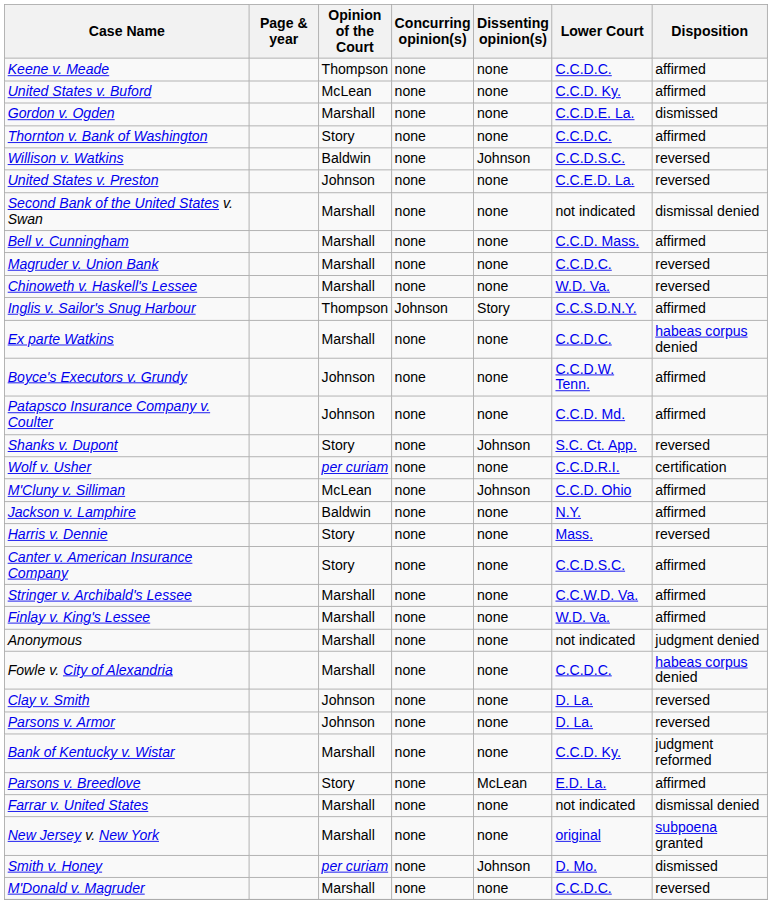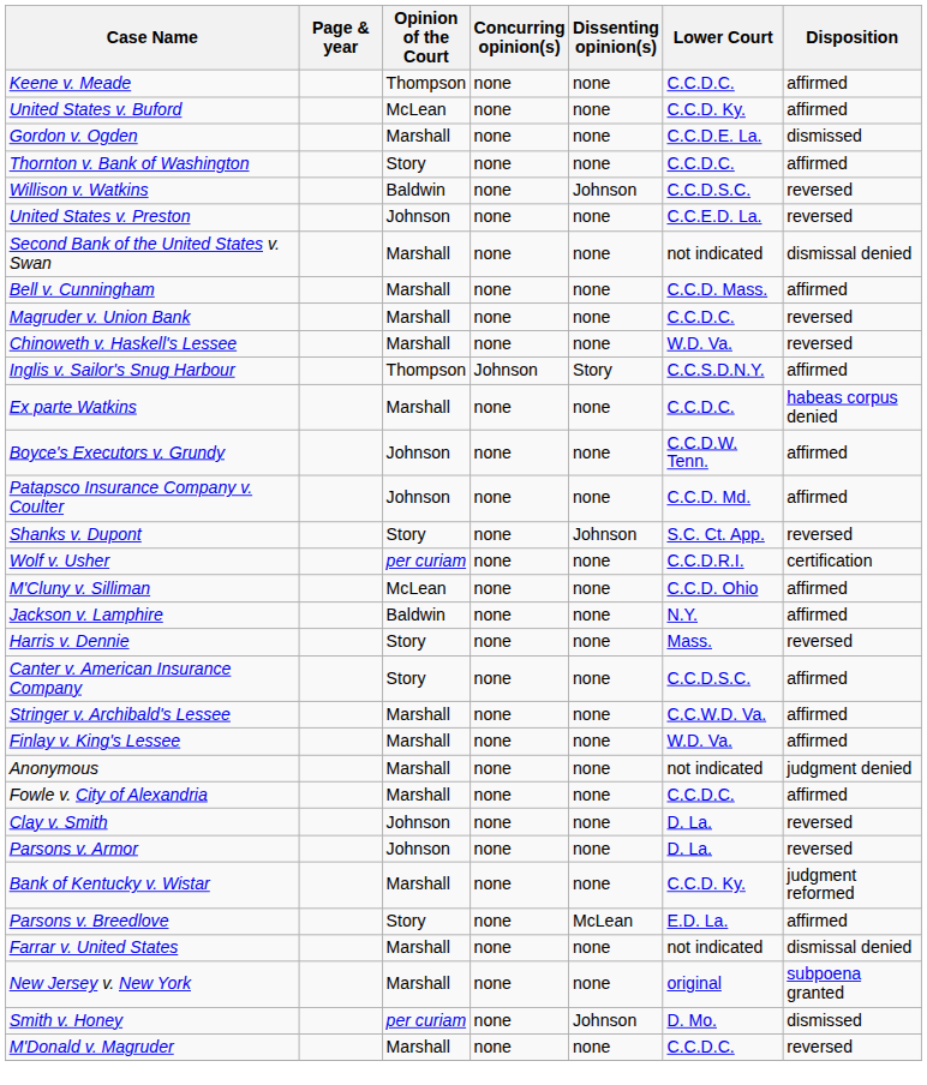 <table class="wikitable sortable">
 <tr>
 <th scope="col" style="width: 400px;">Case Name</th>
 <th scope="col" style="width: 95px;">Page & year</th>
 <th scope="col" style="width: 10px;">Opinion of the Court</th>
 <th scope="col" style="width: 10px;">Concurring opinion(s)</th>
 <th scope="col" style="width: 10px;">Dissenting opinion(s)</th>
 <th scope="col" style="width: 116px;">Lower Court</th>
 <th scope="col" style="width: 150px;">Disposition</th>
 </tr>
 <tr>
 <td><em><a href='#'>Keene v. Meade</a></em></td>
 <td align="right"></td>
 <td>Thompson</td>
 <td>none</td>
 <td>none</td>
 <td><a href='#'>C.C.D.C.</a></td>
 <td>affirmed</td>
 </tr>
 <tr>
 <td><em><a href='#'>United States v. Buford</a></em></td>
 <td align="right"></td>
 <td>McLean</td>
 <td>none</td>
 <td>none</td>
 <td><a href='#'>C.C.D. Ky.</a></td>
 <td>affirmed</td>
 </tr>
 <tr>
 <td><em><a href='#'>Gordon v. Ogden</a></em></td>
 <td align="right"></td>
 <td>Marshall</td>
 <td>none</td>
 <td>none</td>
 <td><a href='#'>C.C.D.E. La.</a></td>
 <td>dismissed</td>
 </tr>
 <tr>
 <td><em><a href='#'>Thornton v. Bank of Washington</a></em></td>
 <td align="right"></td>
 <td>Story</td>
 <td>none</td>
 <td>none</td>
 <td><a href='#'>C.C.D.C.</a></td>
 <td>affirmed</td>
 </tr>
 <tr>
 <td><em><a href='#'>Willison v. Watkins</a></em></td>
 <td align="right"></td>
 <td>Baldwin</td>
 <td>none</td>
 <td>Johnson</td>
 <td><a href='#'>C.C.D.S.C.</a></td>
 <td>reversed</td>
 </tr>
 <tr>
 <td><em><a href='#'>United States v. Preston</a></em></td>
 <td align="right"></td>
 <td>Johnson</td>
 <td>none</td>
 <td>none</td>
 <td><a href='#'>C.C.E.D. La.</a></td>
 <td>reversed</td>
 </tr>
 <tr>
 <td><em><a href='#'>Second Bank of the United States</a> v. Swan</em></td>
 <td align="right"></td>
 <td>Marshall</td>
 <td>none</td>
 <td>none</td>
 <td>not indicated</td>
 <td>dismissal denied</td>
 </tr>
 <tr>
 <td><em><a href='#'>Bell v. Cunningham</a></em></td>
 <td align="right"></td>
 <td>Marshall</td>
 <td>none</td>
 <td>none</td>
 <td><a href='#'>C.C.D. Mass.</a></td>
 <td>affirmed</td>
 </tr>
 <tr>
 <td><em><a href='#'>Magruder v. Union Bank</a></em></td>
 <td align="right"></td>
 <td>Marshall</td>
 <td>none</td>
 <td>none</td>
 <td><a href='#'>C.C.D.C.</a></td>
 <td>reversed</td>
 </tr>
 <tr>
 <td><em><a href='#'>Chinoweth v. Haskell's Lessee</a></em></td>
 <td align="right"></td>
 <td>Marshall</td>
 <td>none</td>
 <td>none</td>
 <td><a href='#'>W.D. Va.</a></td>
 <td>reversed</td>
 </tr>
 <tr>
 <td><em><a href='#'>Inglis v. Sailor's Snug Harbour</a></em></td>
 <td align="right"></td>
 <td>Thompson</td>
 <td>Johnson</td>
 <td>Story</td>
 <td><a href='#'>C.C.S.D.N.Y.</a></td>
 <td>affirmed</td>
 </tr>
 <tr>
 <td><em><a href='#'>Ex parte Watkins</a></em></td>
 <td align="right"></td>
 <td>Marshall</td>
 <td>none</td>
 <td>none</td>
 <td><a href='#'>C.C.D.C.</a></td>
 <td><a href='#'>habeas corpus</a> denied</td>
 </tr>
 <tr>
 <td><em><a href='#'>Boyce's Executors v. Grundy</a></em></td>
 <td align="right"></td>
 <td>Johnson</td>
 <td>none</td>
 <td>none</td>
 <td><a href='#'>C.C.D.W. Tenn.</a></td>
 <td>affirmed</td>
 </tr>
 <tr>
 <td><em><a href='#'>Patapsco Insurance Company v. Coulter</a></em></td>
 <td align="right"></td>
 <td>Johnson</td>
 <td>none</td>
 <td>none</td>
 <td><a href='#'>C.C.D. Md.</a></td>
 <td>affirmed</td>
 </tr>
 <tr>
 <td><em><a href='#'>Shanks v. Dupont</a></em></td>
 <td align="right"></td>
 <td>Story</td>
 <td>none</td>
 <td>Johnson</td>
 <td><a href='#'>S.C. Ct. App.</a></td>
 <td>reversed</td>
 </tr>
 <tr>
 <td><em><a href='#'>Wolf v. Usher</a></em></td>
 <td align="right"></td>
 <td><em><a href='#'>per curiam</a></em></td>
 <td>none</td>
 <td>none</td>
 <td><a href='#'>C.C.D.R.I.</a></td>
 <td>certification</td>
 </tr>
 <tr>
 <td><em><a href='#'>M'Cluny v. Silliman</a></em></td>
 <td align="right"></td>
 <td>McLean</td>
 <td>none</td>
-<td>Johnson</td>
+<td>none</td>
 <td><a href='#'>C.C.D. Ohio</a></td>
 <td>affirmed</td>
 </tr>
 <tr>
 <td><em><a href='#'>Jackson v. Lamphire</a></em></td>
 <td align="right"></td>
 <td>Baldwin</td>
 <td>none</td>
 <td>none</td>
 <td><a href='#'>N.Y.</a></td>
 <td>affirmed</td>
 </tr>
 <tr>
 <td><em><a href='#'>Harris v. Dennie</a></em></td>
 <td align="right"></td>
 <td>Story</td>
 <td>none</td>
 <td>none</td>
 <td><a href='#'>Mass.</a></td>
 <td>reversed</td>
 </tr>
 <tr>
 <td><em><a href='#'>Canter v. American Insurance Company</a></em></td>
 <td align="right"></td>
 <td>Story</td>
 <td>none</td>
 <td>none</td>
 <td><a href='#'>C.C.D.S.C.</a></td>
 <td>affirmed</td>
 </tr>
 <tr>
 <td><em><a href='#'>Stringer v. Archibald's Lessee</a></em></td>
 <td align="right"></td>
 <td>Marshall</td>
 <td>none</td>
 <td>none</td>
 <td><a href='#'>C.C.W.D. Va.</a></td>
 <td>affirmed</td>
 </tr>
 <tr>
 <td><em><a href='#'>Finlay v. King's Lessee</a></em></td>
 <td align="right"></td>
 <td>Marshall</td>
 <td>none</td>
 <td>none</td>
 <td><a href='#'>W.D. Va.</a></td>
 <td>affirmed</td>
 </tr>
 <tr>
 <td><em>Anonymous</em></td>
 <td align="right"></td>
 <td>Marshall</td>
 <td>none</td>
 <td>none</td>
 <td>not indicated</td>
 <td>judgment denied</td>
 </tr>
 <tr>
 <td><em>Fowle v. <a href='#'>City of Alexandria</a></em></td>
 <td align="right"></td>
 <td>Marshall</td>
 <td>none</td>
 <td>none</td>
 <td><a href='#'>C.C.D.C.</a></td>
-<td><a href='#'>habeas corpus</a> denied</td>
+<td>affirmed</td>
 </tr>
 <tr>
 <td><em><a href='#'>Clay v. Smith</a></em></td>
 <td align="right"></td>
 <td>Johnson</td>
 <td>none</td>
 <td>none</td>
 <td><a href='#'>D. La.</a></td>
 <td>reversed</td>
 </tr>
 <tr>
 <td><em><a href='#'>Parsons v. Armor</a></em></td>
 <td align="right"></td>
 <td>Johnson</td>
 <td>none</td>
 <td>none</td>
 <td><a href='#'>D. La.</a></td>
 <td>reversed</td>
 </tr>
 <tr>
 <td><em><a href='#'>Bank of Kentucky v. Wistar</a></em></td>
 <td align="right"></td>
 <td>Marshall</td>
 <td>none</td>
 <td>none</td>
 <td><a href='#'>C.C.D. Ky.</a></td>
 <td>judgment reformed</td>
 </tr>
 <tr>
 <td><em><a href='#'>Parsons v. Breedlove</a></em></td>
 <td align="right"></td>
 <td>Story</td>
 <td>none</td>
 <td>McLean</td>
 <td><a href='#'>E.D. La.</a></td>
 <td>affirmed</td>
 </tr>
 <tr>
 <td><em><a href='#'>Farrar v. United States</a></em></td>
 <td align="right"></td>
 <td>Marshall</td>
 <td>none</td>
 <td>none</td>
 <td>not indicated</td>
 <td>dismissal denied</td>
 </tr>
 <tr>
 <td><em><a href='#'>New Jersey</a> v. <a href='#'>New York</a></em></td>
 <td align="right"></td>
 <td>Marshall</td>
 <td>none</td>
 <td>none</td>
 <td><a href='#'>original</a></td>
 <td><a href='#'>subpoena</a> granted</td>
 </tr>
 <tr>
 <td><em><a href='#'>Smith v. Honey</a></em></td>
 <td align="right"></td>
 <td><em><a href='#'>per curiam</a></em></td>
 <td>none</td>
 <td>Johnson</td>
 <td><a href='#'>D. Mo.</a></td>
 <td>dismissed</td>
 </tr>
 <tr>
 <td><em><a href='#'>M'Donald v. Magruder</a></em></td>
 <td align="right"></td>
 <td>Marshall</td>
 <td>none</td>
 <td>none</td>
 <td><a href='#'>C.C.D.C.</a></td>
 <td>reversed</td>
 </tr>
 <tr>
 </tr>
 </table>
